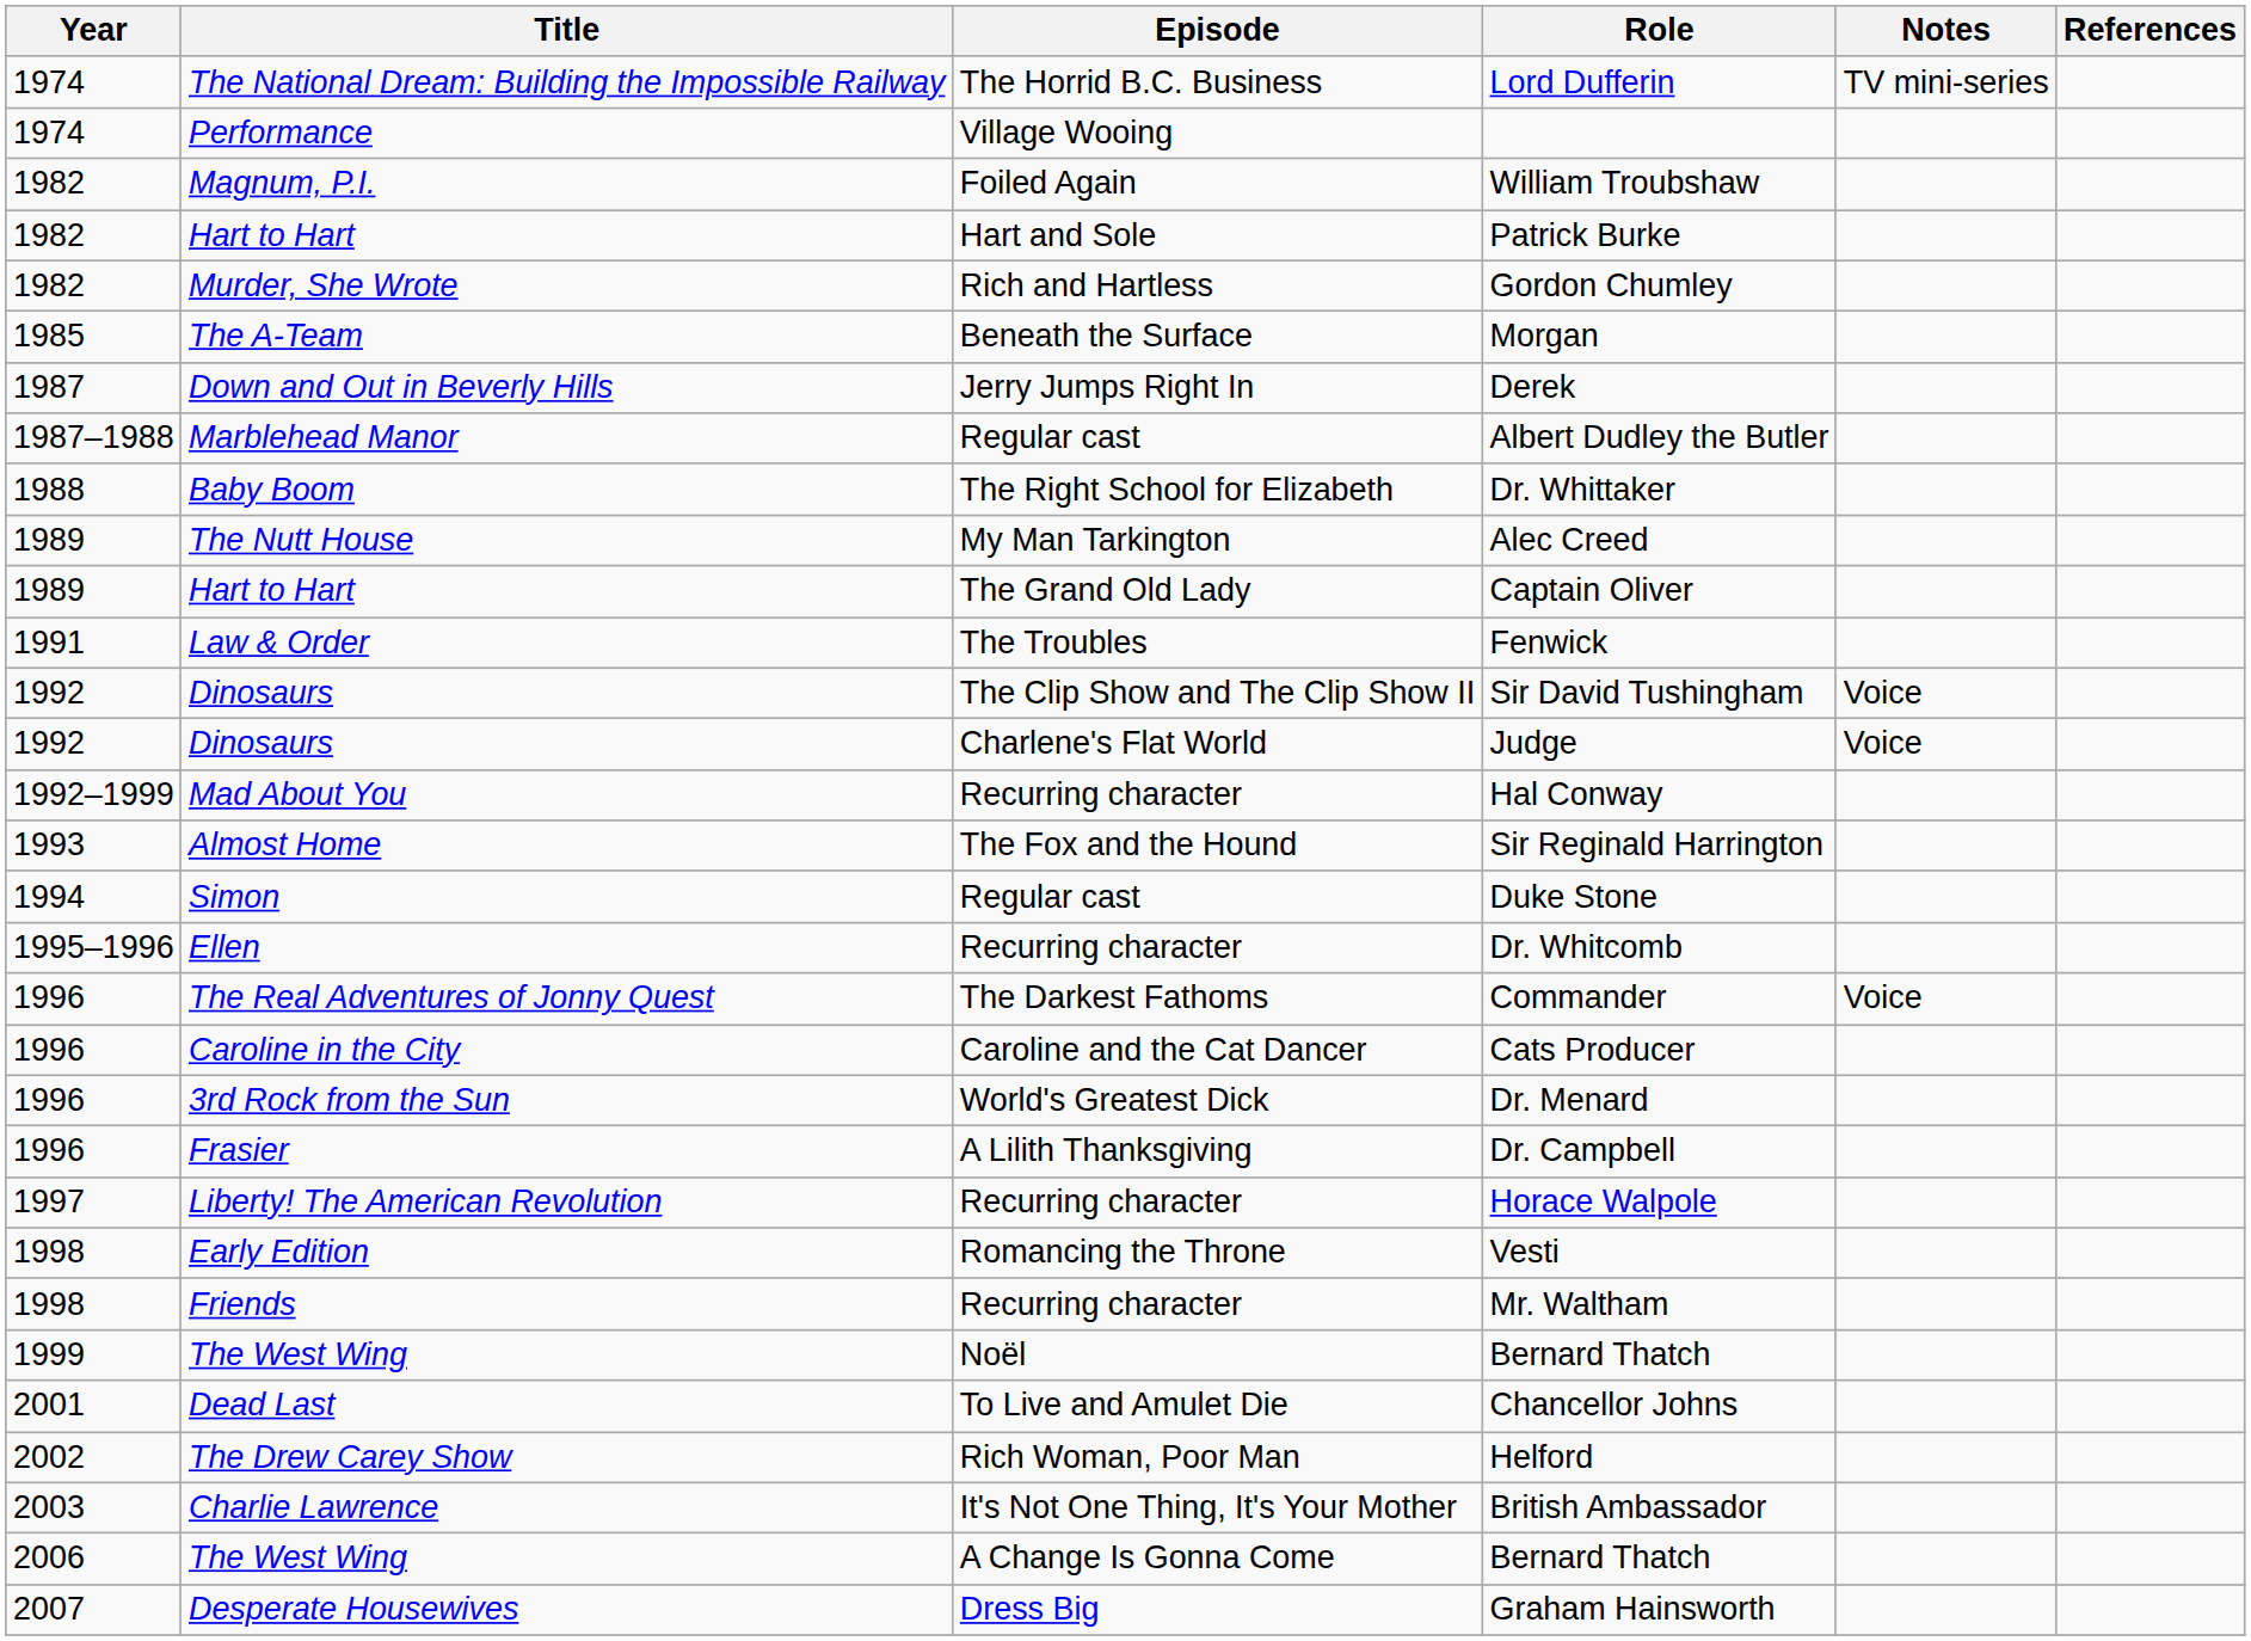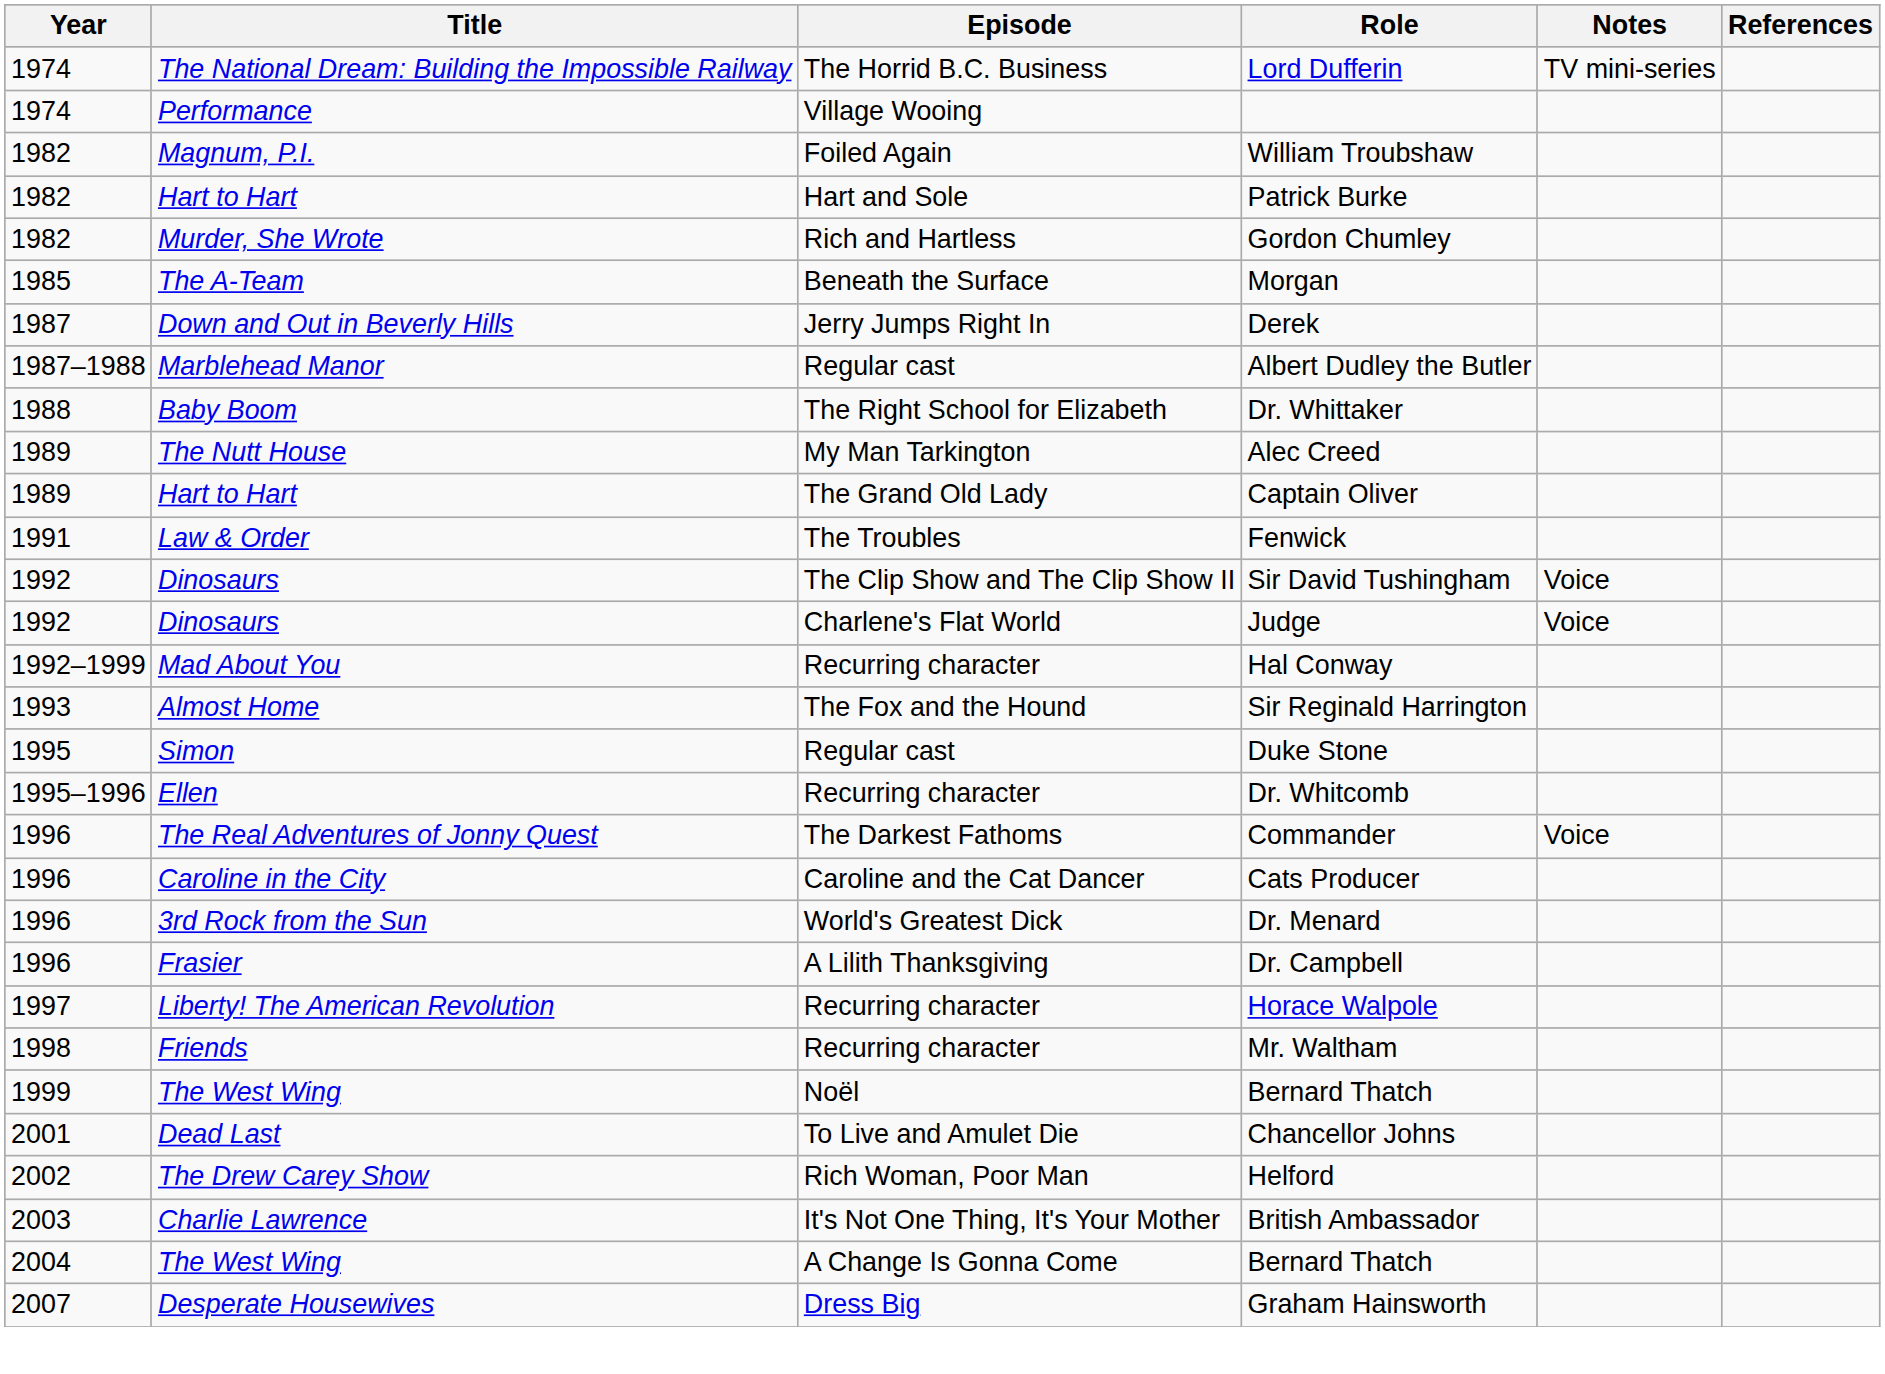 <table class="wikitable sortable">
 <tr>
 <th>Year</th>
 <th>Title</th>
 <th>Episode</th>
 <th>Role</th>
 <th>Notes</th>
 <th>References</th>
 </tr>
 <tr>
 <td>1974</td>
 <td><em><a href='#'>The National Dream: Building the Impossible Railway</a></em></td>
 <td>The Horrid B.C. Business</td>
 <td><a href='#'>Lord Dufferin</a></td>
 <td>TV mini-series</td>
 <td></td>
 </tr>
 <tr>
 <td>1974</td>
 <td><em><a href='#'>Performance</a></em></td>
 <td>Village Wooing</td>
 <td></td>
 <td></td>
 <td></td>
 </tr>
 <tr>
 <td>1982</td>
 <td><em><a href='#'>Magnum, P.I.</a></em></td>
 <td>Foiled Again</td>
 <td>William Troubshaw</td>
 <td></td>
 <td></td>
 </tr>
 <tr>
 <td>1982</td>
 <td><em><a href='#'>Hart to Hart</a></em></td>
 <td>Hart and Sole</td>
 <td>Patrick Burke</td>
 <td></td>
 <td></td>
 </tr>
 <tr>
 <td>1982</td>
 <td><em><a href='#'>Murder, She Wrote</a></em></td>
 <td>Rich and Hartless</td>
 <td>Gordon Chumley</td>
 <td></td>
 <td></td>
 </tr>
 <tr>
 <td>1985</td>
 <td><em><a href='#'>The A-Team</a></em></td>
 <td>Beneath the Surface</td>
 <td>Morgan</td>
 <td></td>
 <td></td>
 </tr>
 <tr>
 <td>1987</td>
 <td><em><a href='#'>Down and Out in Beverly Hills</a></em></td>
 <td>Jerry Jumps Right In</td>
 <td>Derek</td>
 <td></td>
 <td></td>
 </tr>
 <tr>
 <td>1987–1988</td>
 <td><em><a href='#'>Marblehead Manor</a></em></td>
 <td>Regular cast</td>
 <td>Albert Dudley the Butler</td>
 <td></td>
 <td></td>
 </tr>
 <tr>
 <td>1988</td>
 <td><em><a href='#'>Baby Boom</a></em></td>
 <td>The Right School for Elizabeth</td>
 <td>Dr. Whittaker</td>
 <td></td>
 <td></td>
 </tr>
 <tr>
 <td>1989</td>
 <td><em><a href='#'>The Nutt House</a></em></td>
 <td>My Man Tarkington</td>
 <td>Alec Creed</td>
 <td></td>
 <td></td>
 </tr>
 <tr>
 <td>1989</td>
 <td><em><a href='#'>Hart to Hart</a></em></td>
 <td>The Grand Old Lady</td>
 <td>Captain Oliver</td>
 <td></td>
 <td></td>
 </tr>
 <tr>
 <td>1991</td>
 <td><em><a href='#'>Law & Order</a></em></td>
 <td>The Troubles</td>
 <td>Fenwick</td>
 <td></td>
 <td></td>
 </tr>
 <tr>
 <td>1992</td>
 <td><em><a href='#'>Dinosaurs</a></em></td>
 <td>The Clip Show and The Clip Show II</td>
 <td>Sir David Tushingham</td>
 <td>Voice</td>
 <td></td>
 </tr>
 <tr>
 <td>1992</td>
 <td><em><a href='#'>Dinosaurs</a></em></td>
 <td>Charlene's Flat World</td>
 <td>Judge</td>
 <td>Voice</td>
 <td></td>
 </tr>
 <tr>
 <td>1992–1999</td>
 <td><em><a href='#'>Mad About You</a></em></td>
 <td>Recurring character</td>
 <td>Hal Conway</td>
 <td></td>
 <td></td>
 </tr>
 <tr>
 <td>1993</td>
 <td><em><a href='#'>Almost Home</a></em></td>
 <td>The Fox and the Hound</td>
 <td>Sir Reginald Harrington</td>
 <td></td>
 <td></td>
 </tr>
 <tr>
-<td>1994</td>
+<td>1995</td>
 <td><em><a href='#'>Simon</a></em></td>
 <td>Regular cast</td>
 <td>Duke Stone</td>
 <td></td>
 <td></td>
 </tr>
 <tr>
 <td>1995–1996</td>
 <td><em><a href='#'>Ellen</a></em></td>
 <td>Recurring character</td>
 <td>Dr. Whitcomb</td>
 <td></td>
 <td></td>
 </tr>
 <tr>
 <td>1996</td>
 <td><em><a href='#'>The Real Adventures of Jonny Quest</a></em></td>
 <td>The Darkest Fathoms</td>
 <td>Commander</td>
 <td>Voice</td>
 <td></td>
 </tr>
 <tr>
 <td>1996</td>
 <td><em><a href='#'>Caroline in the City</a></em></td>
 <td>Caroline and the Cat Dancer</td>
 <td>Cats Producer</td>
 <td></td>
 <td></td>
 </tr>
 <tr>
 <td>1996</td>
 <td><em><a href='#'>3rd Rock from the Sun</a></em></td>
 <td>World's Greatest Dick</td>
 <td>Dr. Menard</td>
 <td></td>
 <td></td>
 </tr>
 <tr>
 <td>1996</td>
 <td><em><a href='#'>Frasier</a></em></td>
 <td>A Lilith Thanksgiving</td>
 <td>Dr. Campbell</td>
 <td></td>
 <td></td>
 </tr>
 <tr>
 <td>1997</td>
 <td><em><a href='#'>Liberty! The American Revolution</a></em></td>
 <td>Recurring character</td>
 <td><a href='#'>Horace Walpole</a></td>
 <td></td>
 <td></td>
 </tr>
 <tr>
 <td>1998</td>
-<td><em><a href='#'>Early Edition</a></em></td>
-<td>Romancing the Throne</td>
-<td>Vesti</td>
-<td></td>
-<td></td>
-</tr>
-<tr>
-<td>1998</td>
 <td><em><a href='#'>Friends</a></em></td>
 <td>Recurring character</td>
 <td>Mr. Waltham</td>
 <td></td>
 <td></td>
 </tr>
 <tr>
 <td>1999</td>
 <td><em><a href='#'>The West Wing</a></em></td>
 <td>Noël</td>
 <td>Bernard Thatch</td>
 <td></td>
 <td></td>
 </tr>
 <tr>
 <td>2001</td>
 <td><em><a href='#'>Dead Last</a></em></td>
 <td>To Live and Amulet Die</td>
 <td>Chancellor Johns</td>
 <td></td>
 <td></td>
 </tr>
 <tr>
 <td>2002</td>
 <td><em><a href='#'>The Drew Carey Show</a></em></td>
 <td>Rich Woman, Poor Man</td>
 <td>Helford</td>
 <td></td>
 <td></td>
 </tr>
 <tr>
 <td>2003</td>
 <td><em><a href='#'>Charlie Lawrence</a></em></td>
 <td>It's Not One Thing, It's Your Mother</td>
 <td>British Ambassador</td>
 <td></td>
 <td></td>
 </tr>
 <tr>
-<td>2006</td>
+<td>2004</td>
 <td><em><a href='#'>The West Wing</a></em></td>
 <td>A Change Is Gonna Come</td>
 <td>Bernard Thatch</td>
 <td></td>
 <td></td>
 </tr>
 <tr>
 <td>2007</td>
 <td><em><a href='#'>Desperate Housewives</a></em></td>
 <td><a href='#'>Dress Big</a></td>
 <td>Graham Hainsworth</td>
 <td></td>
 <td></td>
 </tr>
 </table>
